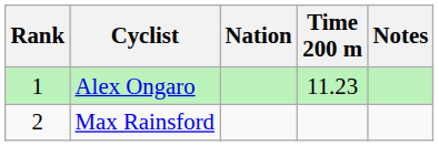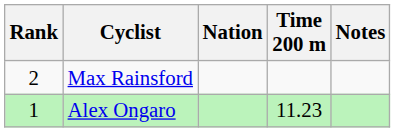 <table class="wikitable sortable" style="text-align:center">
 <tr>
 <th>Rank</th>
 <th>Cyclist</th>
 <th>Nation</th>
 <th>Time<br>200 m</th>
 <th>Notes</th>
 </tr>
+<tr>
+<td>2</td>
+<td align=left><a href='#'>Max Rainsford</a></td>
+<td align=left></td>
+<td></td>
+<td></td>
+</tr>
 <tr bgcolor=bbf3bb>
 <td>1</td>
 <td align=left><a href='#'>Alex Ongaro</a></td>
 <td align=left></td>
 <td>11.23</td>
 <td></td>
 </tr>
-<tr>
-<td>2</td>
-<td align=left><a href='#'>Max Rainsford</a></td>
-<td align=left></td>
-<td></td>
-<td></td>
-</tr>
 </table>
